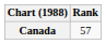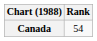 <table class="wikitable sortable plainrowheaders" style="text-align:center">
 <tr>
 <th>Chart (1988)</th>
 <th>Rank</th>
 </tr>
 <tr>
 <th scope="row">Canada</th>
-<td>57</td>
+<td>54</td>
 </tr>
 </table>
